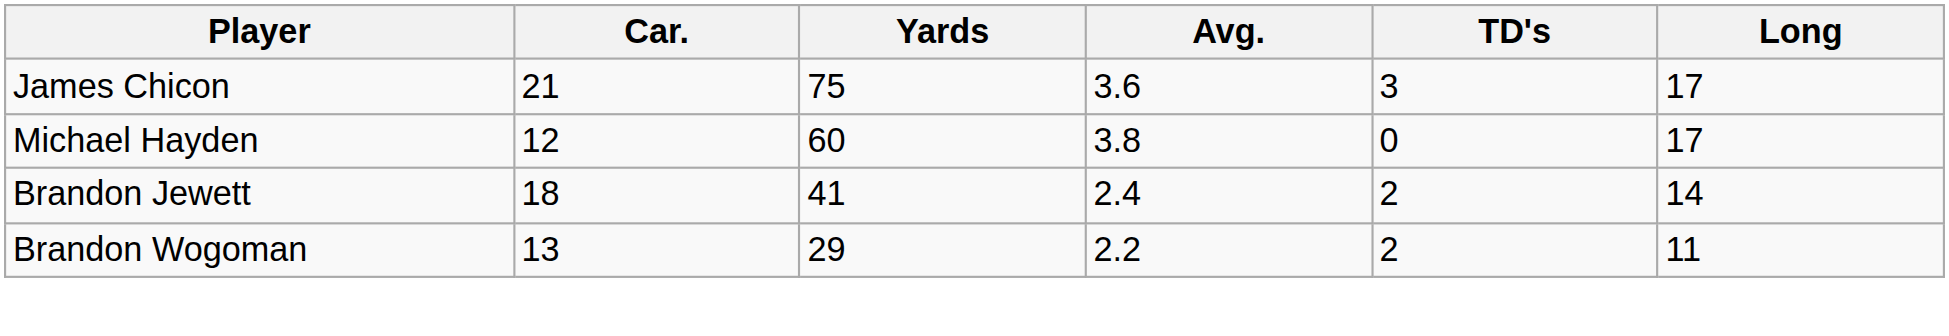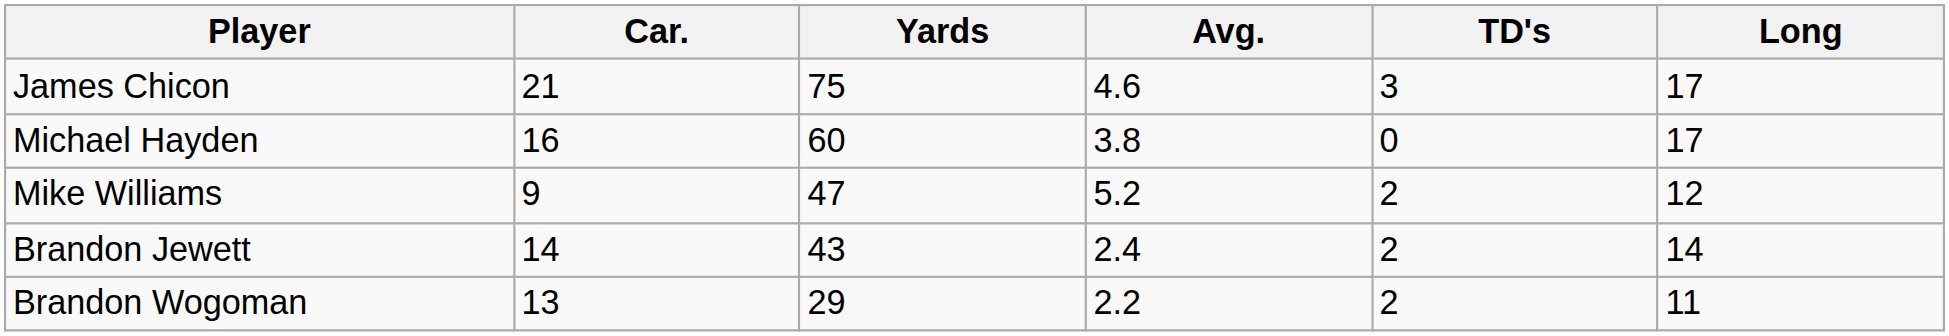 <table class="wikitable sortable">
 <tr>
 <th bgcolor="#DDDDFF" width="16%">Player</th>
 <th bgcolor="#DDDDFF" width="9%">Car.</th>
 <th bgcolor="#DDDDFF" width="9%">Yards</th>
 <th bgcolor="#DDDDFF" width="9%">Avg.</th>
 <th bgcolor="#DDDDFF" width="9%">TD's</th>
 <th bgcolor="#DDDDFF" width="9%">Long</th>
 </tr>
 <tr>
 <td>James Chicon</td>
 <td>21</td>
 <td>75</td>
-<td>3.6</td>
+<td>4.6</td>
 <td>3</td>
 <td>17</td>
 </tr>
 <tr>
 <td>Michael Hayden</td>
-<td>12</td>
+<td>16</td>
 <td>60</td>
 <td>3.8</td>
 <td>0</td>
 <td>17</td>
 </tr>
 <tr>
+<td>Mike Williams</td>
+<td>9</td>
+<td>47</td>
+<td>5.2</td>
+<td>2</td>
+<td>12</td>
+</tr>
+<tr>
 <td>Brandon Jewett</td>
-<td>18</td>
-<td>41</td>
+<td>14</td>
+<td>43</td>
 <td>2.4</td>
 <td>2</td>
 <td>14</td>
 </tr>
 <tr>
 <td>Brandon Wogoman</td>
 <td>13</td>
 <td>29</td>
 <td>2.2</td>
 <td>2</td>
 <td>11</td>
 </tr>
 </table>
